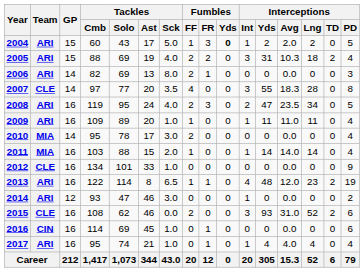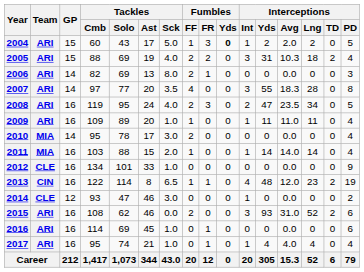 <table class="wikitable" style="text-align:center;">
 <tr>
 <th rowspan="2">Year</th>
 <th rowspan="2">Team</th>
 <th rowspan="2">GP</th>
 <th colspan="4">Tackles</th>
 <th colspan="3">Fumbles</th>
 <th colspan="6">Interceptions</th>
 </tr>
 <tr>
 <th>Cmb</th>
 <th>Solo</th>
 <th>Ast</th>
 <th>Sck</th>
 <th>FF</th>
 <th>FR</th>
 <th>Yds</th>
 <th>Int</th>
 <th>Yds</th>
 <th>Avg</th>
 <th>Lng</th>
 <th>TD</th>
 <th>PD</th>
 </tr>
 <tr>
 <th><a href='#'>2004</a></th>
 <th><a href='#'>ARI</a></th>
 <td>15</td>
 <td>60</td>
 <td>43</td>
 <td>17</td>
 <td>5.0</td>
 <td>1</td>
 <td>3</td>
 <td><strong>0</strong></td>
 <td>1</td>
 <td>2</td>
 <td>2.0</td>
 <td>2</td>
 <td>0</td>
 <td>5</td>
 </tr>
 <tr>
 <th><a href='#'>2005</a></th>
 <th><a href='#'>ARI</a></th>
 <td>15</td>
 <td>88</td>
 <td>69</td>
 <td>19</td>
 <td>4.0</td>
 <td>2</td>
 <td>2</td>
 <td>0</td>
 <td>3</td>
 <td>31</td>
 <td>10.3</td>
 <td>18</td>
 <td>2</td>
 <td>4</td>
 </tr>
 <tr>
 <th><a href='#'>2006</a></th>
 <th><a href='#'>ARI</a></th>
 <td>14</td>
 <td>82</td>
 <td>69</td>
 <td>13</td>
 <td>8.0</td>
 <td>2</td>
 <td>1</td>
 <td>0</td>
 <td>0</td>
 <td>0</td>
 <td>0.0</td>
 <td>0</td>
 <td>0</td>
 <td>3</td>
 </tr>
 <tr>
 <th><a href='#'>2007</a></th>
-<th><a href='#'>CLE</a></th>
+<th><a href='#'>ARI</a></th>
 <td>14</td>
 <td>97</td>
 <td>77</td>
 <td>20</td>
 <td>3.5</td>
 <td>4</td>
 <td>0</td>
 <td>0</td>
 <td>3</td>
 <td>55</td>
 <td>18.3</td>
 <td>28</td>
 <td>0</td>
 <td>8</td>
 </tr>
 <tr>
 <th><a href='#'>2008</a></th>
 <th><a href='#'>ARI</a></th>
 <td>16</td>
 <td>119</td>
 <td>95</td>
 <td>24</td>
 <td>4.0</td>
 <td>2</td>
 <td>3</td>
 <td>0</td>
 <td>2</td>
 <td>47</td>
 <td>23.5</td>
 <td>34</td>
 <td>0</td>
 <td>5</td>
 </tr>
 <tr>
 <th><a href='#'>2009</a></th>
 <th><a href='#'>ARI</a></th>
 <td>16</td>
 <td>109</td>
 <td>89</td>
 <td>20</td>
 <td>1.0</td>
 <td>1</td>
 <td>0</td>
 <td>0</td>
 <td>1</td>
 <td>11</td>
 <td>11.0</td>
 <td>11</td>
 <td>0</td>
 <td>4</td>
 </tr>
 <tr>
 <th><a href='#'>2010</a></th>
 <th><a href='#'>MIA</a></th>
 <td>14</td>
 <td>95</td>
 <td>78</td>
 <td>17</td>
 <td>3.0</td>
 <td>2</td>
 <td>0</td>
 <td>0</td>
 <td>0</td>
 <td>0</td>
 <td>0.0</td>
 <td>0</td>
 <td>0</td>
 <td>4</td>
 </tr>
 <tr>
 <th><a href='#'>2011</a></th>
 <th><a href='#'>MIA</a></th>
 <td>16</td>
 <td>103</td>
 <td>88</td>
 <td>15</td>
 <td>2.0</td>
 <td>1</td>
 <td>0</td>
 <td>0</td>
 <td>1</td>
 <td>14</td>
 <td>14.0</td>
 <td>14</td>
 <td>0</td>
 <td>4</td>
 </tr>
 <tr>
 <th><a href='#'>2012</a></th>
 <th><a href='#'>CLE</a></th>
 <td>16</td>
 <td>134</td>
 <td>101</td>
 <td>33</td>
 <td>1.0</td>
 <td>0</td>
 <td>0</td>
 <td>0</td>
 <td>0</td>
 <td>0</td>
 <td>0.0</td>
 <td>0</td>
 <td>0</td>
 <td>9</td>
 </tr>
 <tr>
 <th><a href='#'>2013</a></th>
-<th><a href='#'>ARI</a></th>
+<th><a href='#'>CIN</a></th>
 <td>16</td>
 <td>122</td>
 <td>114</td>
 <td>8</td>
 <td>6.5</td>
 <td>1</td>
 <td>1</td>
 <td>0</td>
 <td>4</td>
 <td>48</td>
 <td>12.0</td>
 <td>23</td>
 <td>2</td>
 <td>19</td>
 </tr>
 <tr>
 <th><a href='#'>2014</a></th>
-<th><a href='#'>ARI</a></th>
+<th><a href='#'>CLE</a></th>
 <td>12</td>
 <td>93</td>
 <td>47</td>
 <td>46</td>
 <td>3.0</td>
 <td>0</td>
 <td>0</td>
 <td>0</td>
 <td>1</td>
 <td>0</td>
 <td>0.0</td>
 <td>0</td>
 <td>0</td>
 <td>2</td>
 </tr>
 <tr>
 <th><a href='#'>2015</a></th>
-<th><a href='#'>CLE</a></th>
+<th><a href='#'>ARI</a></th>
 <td>16</td>
 <td>108</td>
 <td>62</td>
 <td>46</td>
 <td>0.0</td>
 <td>2</td>
 <td>0</td>
 <td>0</td>
 <td>3</td>
 <td>93</td>
 <td>31.0</td>
 <td>52</td>
 <td>2</td>
 <td>6</td>
 </tr>
 <tr>
 <th><a href='#'>2016</a></th>
-<th><a href='#'>CIN</a></th>
+<th><a href='#'>ARI</a></th>
 <td>16</td>
 <td>114</td>
 <td>69</td>
 <td>45</td>
 <td>1.0</td>
 <td>0</td>
 <td>1</td>
 <td>0</td>
 <td>0</td>
 <td>0</td>
 <td>0.0</td>
 <td>0</td>
 <td>0</td>
 <td>6</td>
 </tr>
 <tr>
 <th><a href='#'>2017</a></th>
 <th><a href='#'>ARI</a></th>
 <td>16</td>
 <td>95</td>
 <td>74</td>
 <td>21</td>
 <td>1.0</td>
 <td>0</td>
 <td>1</td>
 <td>0</td>
 <td>1</td>
 <td>4</td>
 <td>4.0</td>
 <td>4</td>
 <td>0</td>
 <td>4</td>
 </tr>
 <tr>
 <th colspan="2">Career</th>
 <th>212</th>
 <th>1,417</th>
 <th>1,073</th>
 <th>344</th>
 <th>43.0</th>
 <th>20</th>
 <th>12</th>
 <th>0</th>
 <th>20</th>
 <th>305</th>
 <th>15.3</th>
 <th>52</th>
 <th>6</th>
 <th>79</th>
 </tr>
 </table>
